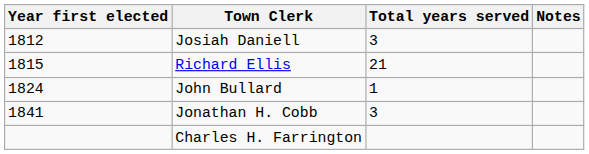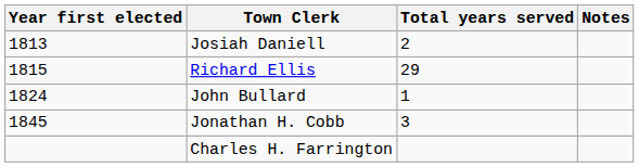 <table class="wikitable sortable">
 <tr>
 <th>Year first elected</th>
 <th>Town Clerk</th>
 <th>Total years served</th>
 <th>Notes</th>
 </tr>
 <tr>
-<td>1812</td>
+<td>1813</td>
 <td>Josiah Daniell</td>
-<td>3</td>
+<td>2</td>
 <td></td>
 </tr>
 <tr>
 <td>1815</td>
 <td><a href='#'>Richard Ellis</a></td>
-<td>21</td>
+<td>29</td>
 <td></td>
 </tr>
 <tr>
 <td>1824</td>
 <td>John Bullard</td>
 <td>1</td>
 <td></td>
 </tr>
 <tr>
-<td>1841</td>
+<td>1845</td>
 <td>Jonathan H. Cobb</td>
 <td>3</td>
 <td></td>
 </tr>
 <tr>
 <td></td>
 <td>Charles H. Farrington</td>
 <td></td>
 <td></td>
 </tr>
 </table>
